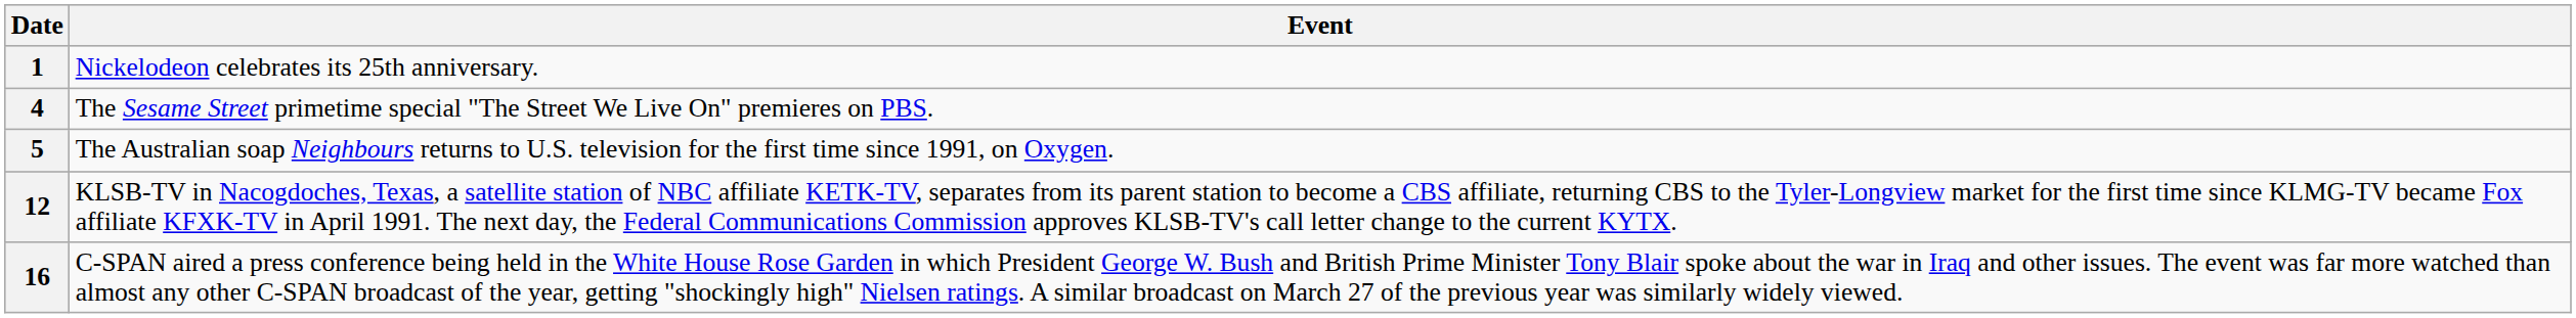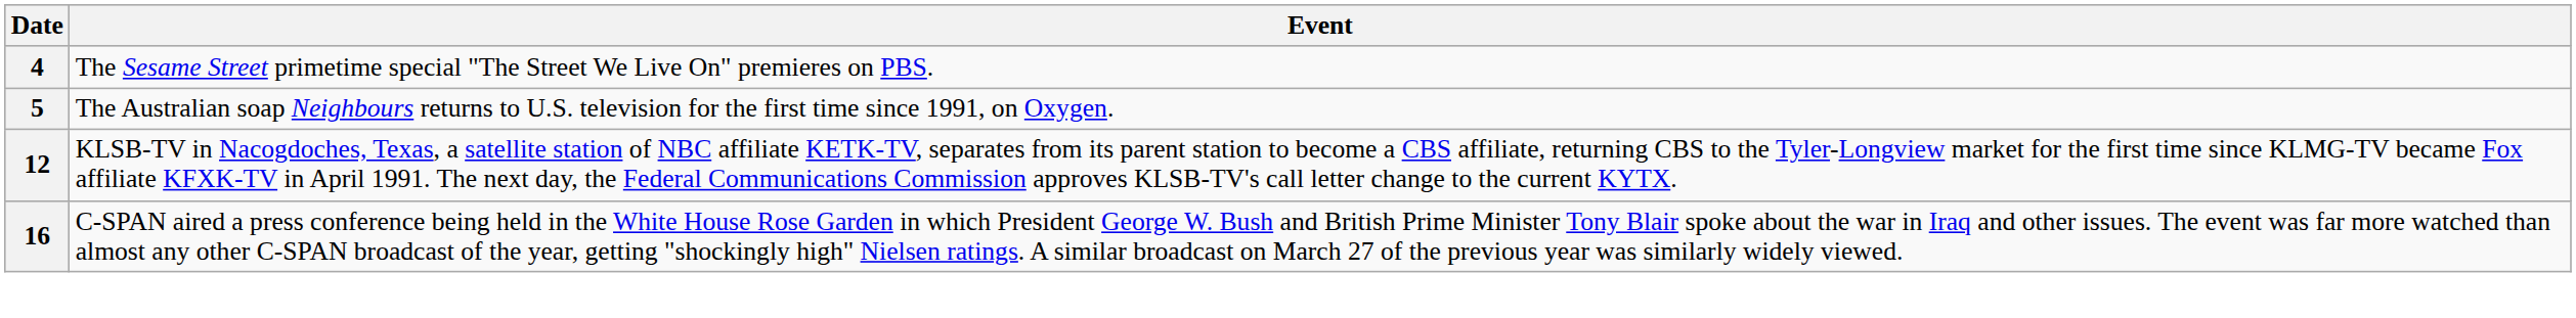 <table class="wikitable">
 <tr>
 <th>Date</th>
 <th>Event</th>
-</tr>
-<tr>
-<th>1</th>
-<td><a href='#'>Nickelodeon</a> celebrates its 25th anniversary.</td>
 </tr>
 <tr>
 <th>4</th>
 <td>The <em><a href='#'>Sesame Street</a></em> primetime special "The Street We Live On" premieres on <a href='#'>PBS</a>.</td>
 </tr>
 <tr>
 <th>5</th>
 <td>The Australian soap <em><a href='#'>Neighbours</a></em> returns to U.S. television for the first time since 1991, on <a href='#'>Oxygen</a>.</td>
 </tr>
 <tr>
 <th>12</th>
 <td>KLSB-TV in <a href='#'>Nacogdoches, Texas</a>, a <a href='#'>satellite station</a> of <a href='#'>NBC</a> affiliate <a href='#'>KETK-TV</a>, separates from its parent station to become a <a href='#'>CBS</a> affiliate, returning CBS to the <a href='#'>Tyler</a>-<a href='#'>Longview</a> market for the first time since KLMG-TV became <a href='#'>Fox</a> affiliate <a href='#'>KFXK-TV</a> in April 1991. The next day, the <a href='#'>Federal Communications Commission</a> approves KLSB-TV's call letter change to the current <a href='#'>KYTX</a>.</td>
 </tr>
 <tr>
 <th>16</th>
 <td>C-SPAN aired a press conference being held in the <a href='#'>White House Rose Garden</a> in which President <a href='#'>George W. Bush</a> and British Prime Minister <a href='#'>Tony Blair</a> spoke about the war in <a href='#'>Iraq</a> and other issues.  The event was far more watched than almost any other C-SPAN broadcast of the year, getting "shockingly high" <a href='#'>Nielsen ratings</a>.  A similar broadcast on March 27 of the previous year was similarly widely viewed.</td>
 </tr>
 </table>
